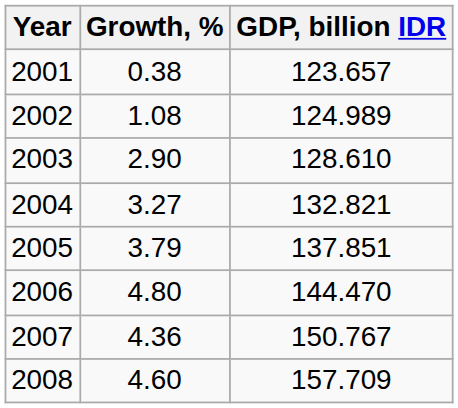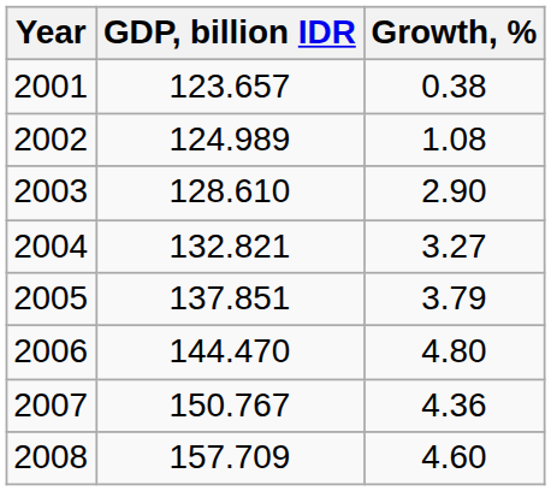 <table class="wikitable sortable"  style="float:right; text-align:center;">
 <tr>
 <th>Year</th>
+<th>GDP, billion <a href='#'>IDR</a></th>
 <th>Growth, %</th>
-<th>GDP, billion <a href='#'>IDR</a></th>
 </tr>
 <tr>
 <td>2001</td>
+<td>123.657</td>
 <td>0.38</td>
-<td>123.657</td>
 </tr>
 <tr>
 <td>2002</td>
+<td>124.989</td>
 <td>1.08</td>
-<td>124.989</td>
 </tr>
 <tr>
 <td>2003</td>
+<td>128.610</td>
 <td>2.90</td>
-<td>128.610</td>
 </tr>
 <tr>
 <td>2004</td>
+<td>132.821</td>
 <td>3.27</td>
-<td>132.821</td>
 </tr>
 <tr>
 <td>2005</td>
+<td>137.851</td>
 <td>3.79</td>
-<td>137.851</td>
 </tr>
 <tr>
 <td>2006</td>
+<td>144.470</td>
 <td>4.80</td>
-<td>144.470</td>
 </tr>
 <tr>
 <td>2007</td>
+<td>150.767</td>
 <td>4.36</td>
-<td>150.767</td>
 </tr>
 <tr>
 <td>2008</td>
+<td>157.709</td>
 <td>4.60</td>
-<td>157.709</td>
 </tr>
 </table>
